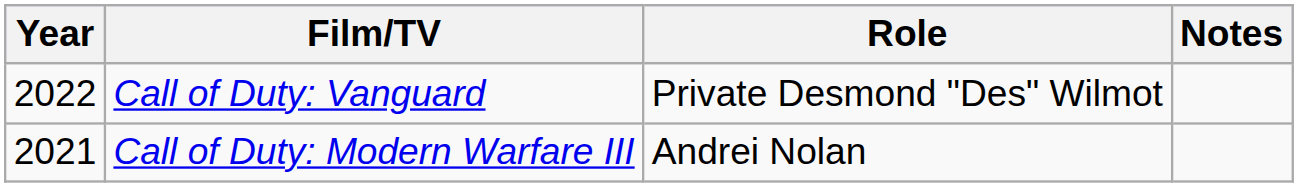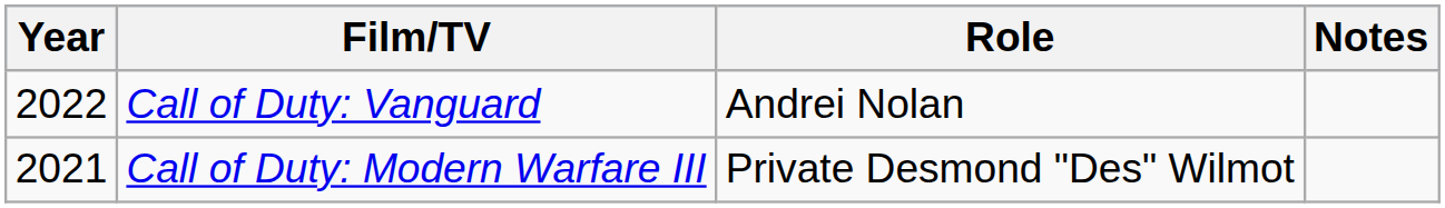 <table class="sortable wikitable">
 <tr style="background:#B0C4DE;">
 <th>Year</th>
 <th>Film/TV</th>
 <th>Role</th>
 <th>Notes</th>
 </tr>
 <tr>
 <td>2022</td>
 <td><em><a href='#'>Call of Duty: Vanguard</a></em></td>
-<td>Private Desmond "Des" Wilmot</td>
+<td>Andrei Nolan</td>
 <td></td>
 </tr>
 <tr>
 <td>2021</td>
 <td><em><a href='#'>Call of Duty: Modern Warfare III</a></em></td>
-<td>Andrei Nolan</td>
+<td>Private Desmond "Des" Wilmot</td>
 <td></td>
 </tr>
 </table>
